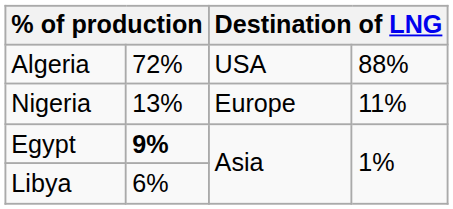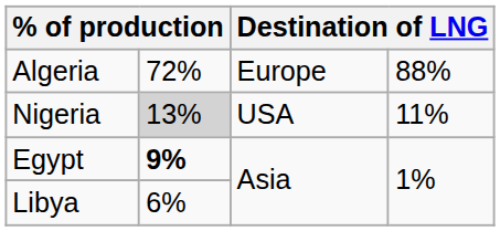 <table class="wikitable" align="right" style="font-size:85%;">
 <tr>
 <th colspan="2">% of production</th>
 <th colspan="2">Destination of <a href='#'>LNG</a></th>
 </tr>
 <tr>
 <td>Algeria</td>
 <td>72%</td>
-<td>USA</td>
+<td>Europe</td>
 <td>88%</td>
 </tr>
 <tr>
 <td>Nigeria</td>
-<td>13%</td>
-<td>Europe</td>
+<td style="background: lightgrey;">13%</td>
+<td>USA</td>
 <td>11%</td>
 </tr>
 <tr>
 <td>Egypt</td>
 <td><strong>9%</strong></td>
 <td rowspan="2">Asia</td>
 <td rowspan="2">1%</td>
 </tr>
 <tr>
 <td>Libya</td>
 <td>6%</td>
 </tr>
 </table>
